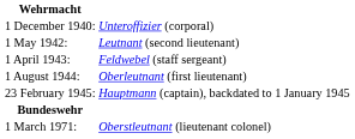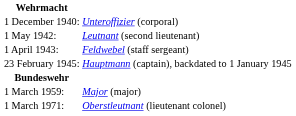 <table>
 <tr>
 <th>Wehrmacht</th>
 </tr>
 <tr>
 <td>1 December 1940:</td>
 <td><em><a href='#'>Unteroffizier</a></em> (corporal)</td>
 </tr>
 <tr>
 <td>1 May 1942:</td>
 <td><em><a href='#'>Leutnant</a></em> (second lieutenant)</td>
 </tr>
 <tr>
 <td>1 April 1943:</td>
 <td><em><a href='#'>Feldwebel</a></em> (staff sergeant)</td>
 </tr>
 <tr>
-<td>1 August 1944:</td>
-<td><em><a href='#'>Oberleutnant</a></em> (first lieutenant)</td>
-</tr>
-<tr>
 <td>23 February 1945:</td>
 <td><em><a href='#'>Hauptmann</a></em> (captain), backdated to 1 January 1945</td>
 </tr>
 <tr>
 <th>Bundeswehr</th>
 </tr>
 <tr>
+<td>1 March 1959:</td>
+<td><em><a href='#'>Major</a></em> (major)</td>
+</tr>
+<tr>
 <td>1 March 1971:</td>
 <td><em><a href='#'>Oberstleutnant</a></em> (lieutenant colonel)</td>
 </tr>
 </table>
